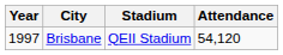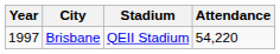 <table class="wikitable">
 <tr>
 <th>Year</th>
 <th>City</th>
 <th>Stadium</th>
 <th>Attendance</th>
 </tr>
 <tr>
 <td>1997</td>
 <td><a href='#'>Brisbane</a></td>
 <td><a href='#'>QEII Stadium</a></td>
-<td>54,120</td>
+<td>54,220</td>
 </tr>
 </table>
